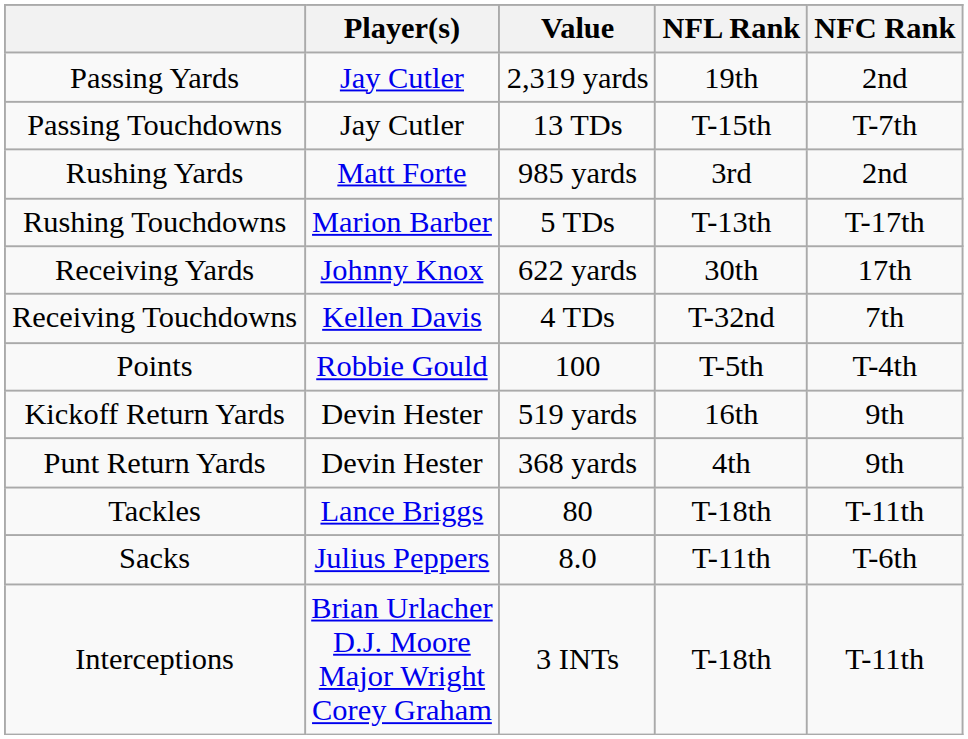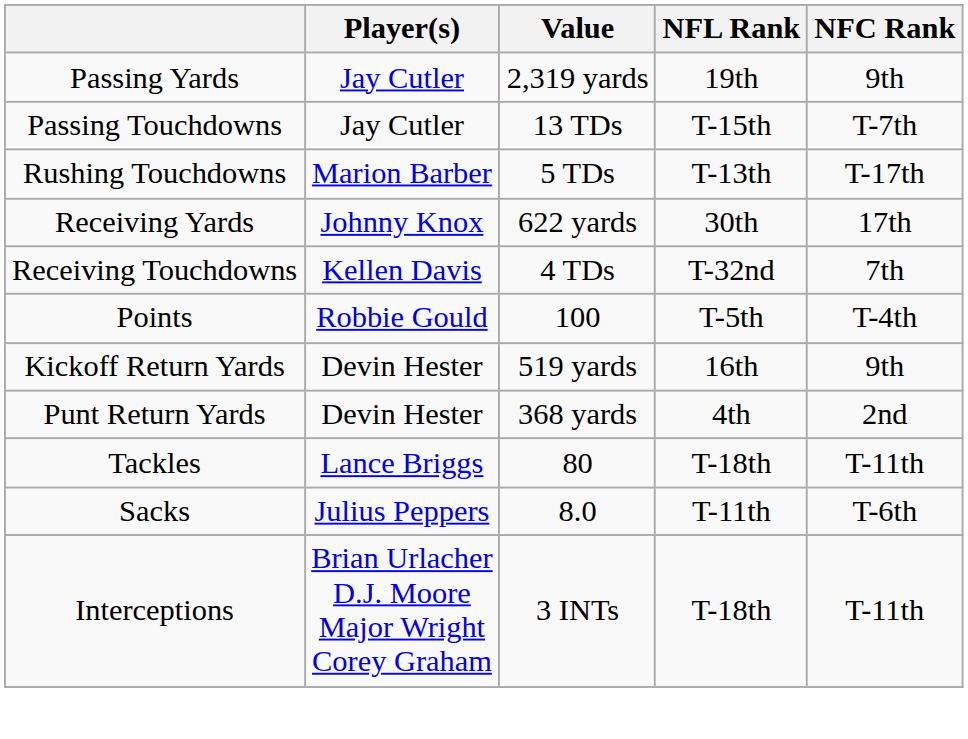 <table class="wikitable">
 <tr>
 <th></th>
 <th>Player(s)</th>
 <th>Value</th>
 <th>NFL Rank</th>
 <th>NFC Rank</th>
 </tr>
 <tr style="background:#ffddoo; text-align:center;">
 <td>Passing Yards</td>
 <td><a href='#'>Jay Cutler</a></td>
 <td>2,319 yards</td>
 <td>19th</td>
-<td>2nd</td>
+<td>9th</td>
 </tr>
 <tr style="background:#ffddoo; text-align:center;">
 <td>Passing Touchdowns</td>
 <td>Jay Cutler</td>
 <td>13 TDs</td>
 <td>T-15th</td>
 <td>T-7th</td>
-</tr>
-<tr style="background:#ffddoo; text-align:center;">
-<td>Rushing Yards</td>
-<td><a href='#'>Matt Forte</a></td>
-<td>985 yards</td>
-<td>3rd</td>
-<td>2nd</td>
 </tr>
 <tr style="background:#ffddoo; text-align:center;">
 <td>Rushing Touchdowns</td>
 <td><a href='#'>Marion Barber</a></td>
 <td>5 TDs</td>
 <td>T-13th</td>
 <td>T-17th</td>
 </tr>
 <tr style="background:#ffddoo; text-align:center;">
 <td>Receiving Yards</td>
 <td><a href='#'>Johnny Knox</a></td>
 <td>622 yards</td>
 <td>30th</td>
 <td>17th</td>
 </tr>
 <tr style="background:#ffddoo; text-align:center;">
 <td>Receiving Touchdowns</td>
 <td><a href='#'>Kellen Davis</a></td>
 <td>4 TDs</td>
 <td>T-32nd</td>
 <td>7th</td>
 </tr>
 <tr style="background:#ffddoo; text-align:center;">
 <td>Points</td>
 <td><a href='#'>Robbie Gould</a></td>
 <td>100</td>
 <td>T-5th</td>
 <td>T-4th</td>
 </tr>
 <tr style="background:#ffddoo; text-align:center;">
 <td>Kickoff Return Yards</td>
 <td>Devin Hester</td>
 <td>519 yards</td>
 <td>16th</td>
 <td>9th</td>
 </tr>
 <tr style="background:#ffddoo; text-align:center;">
 <td>Punt Return Yards</td>
 <td>Devin Hester</td>
 <td>368 yards</td>
 <td>4th</td>
-<td>9th</td>
+<td>2nd</td>
 </tr>
 <tr style="background:#ffddoo; text-align:center;">
 <td>Tackles</td>
 <td><a href='#'>Lance Briggs</a></td>
 <td>80</td>
 <td>T-18th</td>
 <td>T-11th</td>
 </tr>
 <tr style="background:#ffddoo; text-align:center;">
 <td>Sacks</td>
 <td><a href='#'>Julius Peppers</a></td>
 <td>8.0</td>
 <td>T-11th</td>
 <td>T-6th</td>
 </tr>
 <tr style="background:#ffddoo; text-align:center;">
 <td>Interceptions</td>
 <td><a href='#'>Brian Urlacher</a><br><a href='#'>D.J. Moore</a><br><a href='#'>Major Wright</a><br><a href='#'>Corey Graham</a></td>
 <td>3 INTs</td>
 <td>T-18th</td>
 <td>T-11th</td>
 </tr>
 </table>
